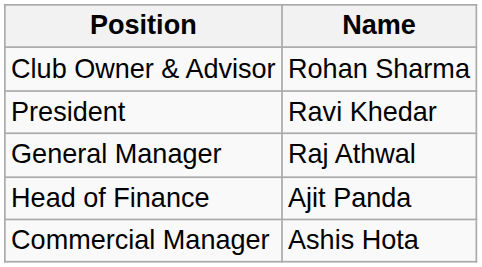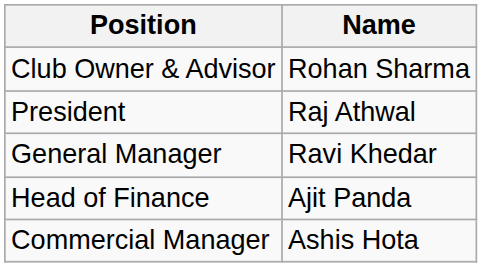 <table class="wikitable">
 <tr>
 <th>Position</th>
 <th>Name</th>
 </tr>
 <tr>
 <td>Club Owner & Advisor</td>
 <td> Rohan Sharma</td>
 </tr>
 <tr>
 <td>President</td>
-<td> Ravi Khedar</td>
+<td> Raj Athwal</td>
 </tr>
 <tr>
 <td>General Manager</td>
-<td> Raj Athwal</td>
+<td> Ravi Khedar</td>
 </tr>
 <tr>
 <td>Head of Finance</td>
 <td> Ajit Panda</td>
 </tr>
 <tr>
 <td>Commercial Manager</td>
 <td> Ashis Hota</td>
 </tr>
 </table>
